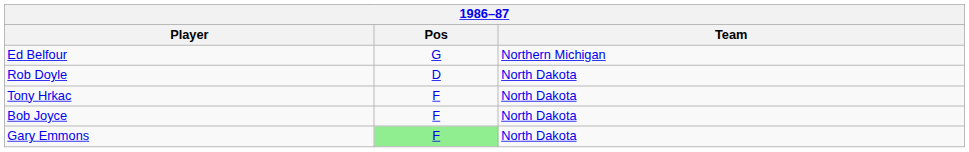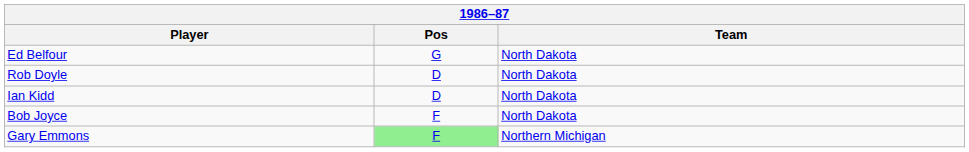 <table class="wikitable" width=95%>
 <tr>
 <th colspan=3><a href='#'>1986–87</a></th>
 </tr>
 <tr>
 <th>Player</th>
 <th>Pos</th>
 <th>Team</th>
 </tr>
 <tr>
 <td><a href='#'>Ed Belfour</a></td>
 <td align=center><a href='#'>G</a></td>
-<td><a href='#'>Northern Michigan</a></td>
+<td><a href='#'>North Dakota</a></td>
 </tr>
 <tr>
 <td><a href='#'>Rob Doyle</a></td>
 <td align=center><a href='#'>D</a></td>
 <td><a href='#'>North Dakota</a></td>
 </tr>
 <tr>
-<td><a href='#'>Tony Hrkac</a></td>
-<td align=center><a href='#'>F</a></td>
+<td><a href='#'>Ian Kidd</a></td>
+<td align=center><a href='#'>D</a></td>
 <td><a href='#'>North Dakota</a></td>
 </tr>
 <tr>
 <td><a href='#'>Bob Joyce</a></td>
 <td align=center><a href='#'>F</a></td>
 <td><a href='#'>North Dakota</a></td>
 </tr>
 <tr>
 <td><a href='#'>Gary Emmons</a></td>
 <td align=center style="background: lightgreen;"><a href='#'>F</a></td>
-<td><a href='#'>North Dakota</a></td>
+<td><a href='#'>Northern Michigan</a></td>
 </tr>
 </table>
